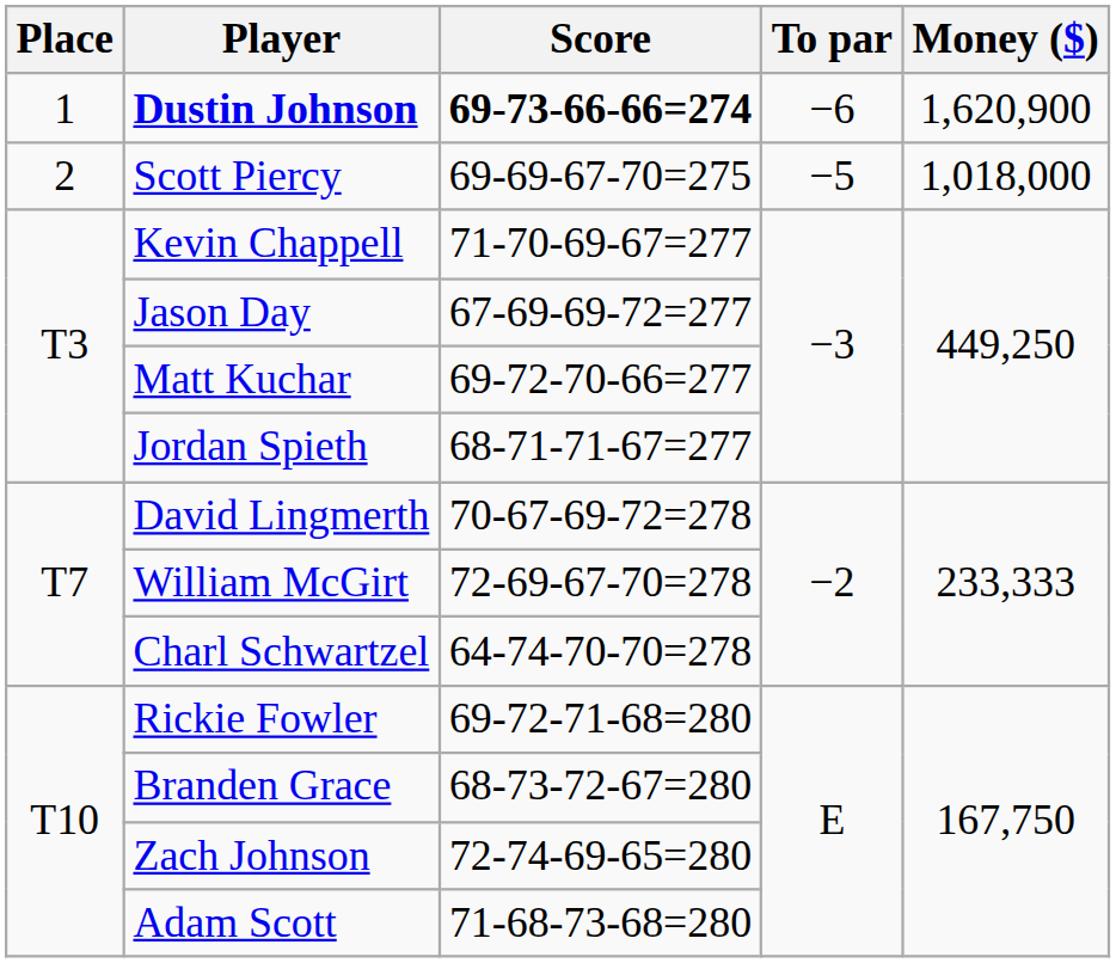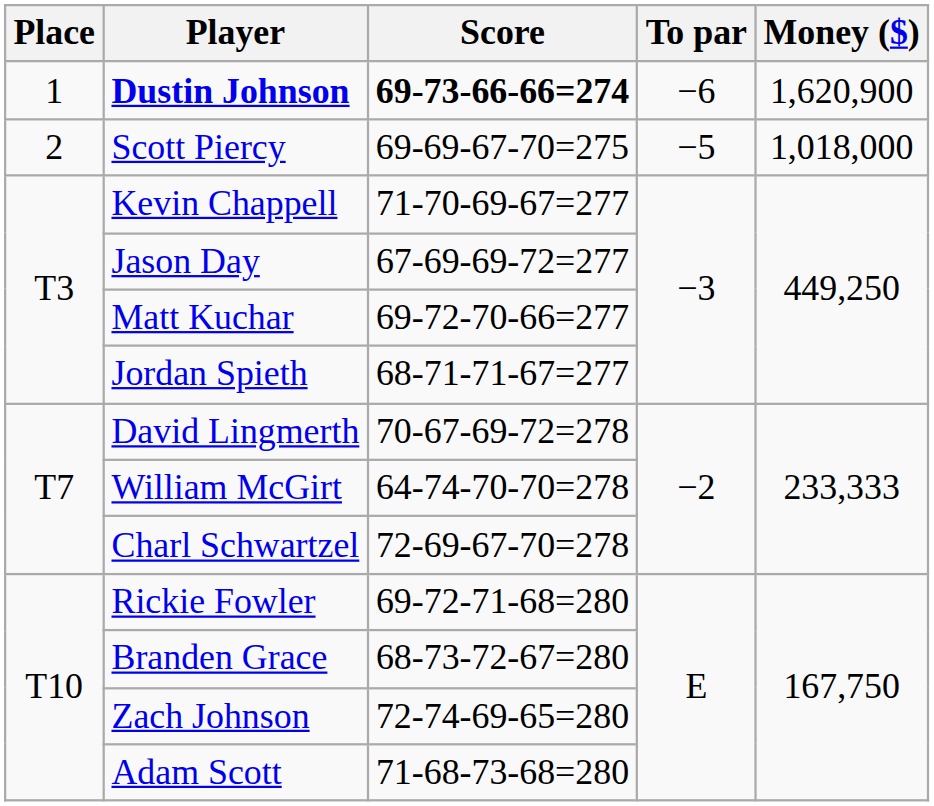 <table class="wikitable">
 <tr>
 <th>Place</th>
 <th>Player</th>
 <th>Score</th>
 <th>To par</th>
 <th>Money (<a href='#'>$</a>)</th>
 </tr>
 <tr>
 <td align=center>1</td>
 <td> <strong><a href='#'>Dustin Johnson</a></strong></td>
 <td><strong>69-73-66-66=274</strong></td>
 <td align=center>−6</td>
 <td align=center>1,620,900</td>
 </tr>
 <tr>
 <td align=center>2</td>
 <td> <a href='#'>Scott Piercy</a></td>
 <td>69-69-67-70=275</td>
 <td align=center>−5</td>
 <td align=center>1,018,000</td>
 </tr>
 <tr>
 <td align=center rowspan=4>T3</td>
 <td> <a href='#'>Kevin Chappell</a></td>
 <td align=center>71-70-69-67=277</td>
 <td align=center rowspan=4>−3</td>
 <td align=center rowspan=4>449,250</td>
 </tr>
 <tr>
 <td> <a href='#'>Jason Day</a></td>
 <td align=center>67-69-69-72=277</td>
 </tr>
 <tr>
 <td> <a href='#'>Matt Kuchar</a></td>
 <td align=center>69-72-70-66=277</td>
 </tr>
 <tr>
 <td> <a href='#'>Jordan Spieth</a></td>
 <td align=center>68-71-71-67=277</td>
 </tr>
 <tr>
 <td align=center rowspan=3>T7</td>
 <td> <a href='#'>David Lingmerth</a></td>
 <td align=center>70-67-69-72=278</td>
 <td align=center rowspan=3>−2</td>
 <td align=center rowspan=3>233,333</td>
 </tr>
 <tr>
 <td> <a href='#'>William McGirt</a></td>
-<td align=center>72-69-67-70=278</td>
+<td align=center>64-74-70-70=278</td>
 </tr>
 <tr>
 <td> <a href='#'>Charl Schwartzel</a></td>
-<td align=center>64-74-70-70=278</td>
+<td align=center>72-69-67-70=278</td>
 </tr>
 <tr>
 <td align=center rowspan=4>T10</td>
 <td> <a href='#'>Rickie Fowler</a></td>
 <td align=center>69-72-71-68=280</td>
 <td align=center rowspan=4>E</td>
 <td align=center rowspan=4>167,750</td>
 </tr>
 <tr>
 <td> <a href='#'>Branden Grace</a></td>
 <td align=center>68-73-72-67=280</td>
 </tr>
 <tr>
 <td> <a href='#'>Zach Johnson</a></td>
 <td align=center>72-74-69-65=280</td>
 </tr>
 <tr>
 <td> <a href='#'>Adam Scott</a></td>
 <td align=center>71-68-73-68=280</td>
 </tr>
 </table>
